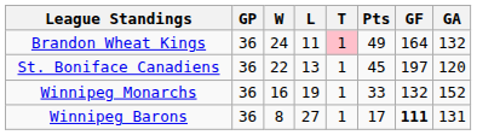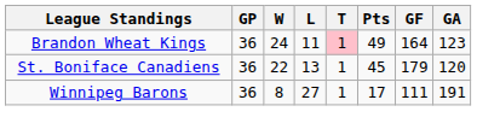 <table class="wikitable" style="text-align:center">
 <tr>
 <th width="45%">League Standings</th>
 <th width="6.25%">GP</th>
 <th width="6.25%">W</th>
 <th width="6.25%">L</th>
 <th width="6.25%">T</th>
 <th width="7.5%">Pts</th>
 <th width="7.5%">GF</th>
 <th width="7.5%">GA</th>
 </tr>
 <tr>
 <td><a href='#'>Brandon Wheat Kings</a></td>
 <td>36</td>
 <td>24</td>
 <td>11</td>
 <td style="background: pink;">1</td>
 <td>49</td>
 <td>164</td>
-<td>132</td>
+<td>123</td>
 </tr>
 <tr>
 <td><a href='#'>St. Boniface Canadiens</a></td>
 <td>36</td>
 <td>22</td>
 <td>13</td>
 <td>1</td>
 <td>45</td>
-<td>197</td>
+<td>179</td>
 <td>120</td>
-</tr>
-<tr>
-<td><a href='#'>Winnipeg Monarchs</a></td>
-<td>36</td>
-<td>16</td>
-<td>19</td>
-<td>1</td>
-<td>33</td>
-<td>132</td>
-<td>152</td>
 </tr>
 <tr>
 <td><a href='#'>Winnipeg Barons</a></td>
 <td>36</td>
 <td>8</td>
 <td>27</td>
 <td>1</td>
 <td>17</td>
-<td><strong>111</strong></td>
-<td>131</td>
+<td>111</td>
+<td>191</td>
 </tr>
 </table>
